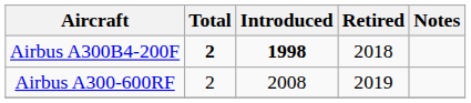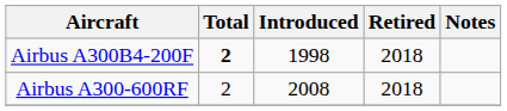 <table class="wikitable" style="margin:1em auto; border-collapse:collapse;text-align:center">
 <tr>
 <th>Aircraft</th>
 <th>Total</th>
 <th>Introduced</th>
 <th>Retired</th>
 <th>Notes</th>
 </tr>
 <tr>
 <td><a href='#'>Airbus A300B4-200F</a></td>
 <td><strong>2</strong></td>
-<td><strong>1998</strong></td>
+<td>1998</td>
 <td>2018</td>
 <td></td>
 </tr>
 <tr>
 <td><a href='#'>Airbus A300-600RF</a></td>
 <td>2</td>
 <td>2008</td>
-<td>2019</td>
+<td>2018</td>
 <td></td>
 </tr>
 <tr>
 </tr>
 </table>
